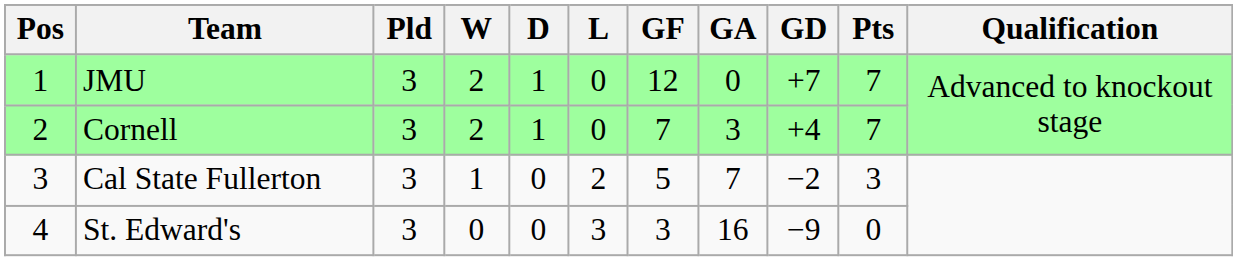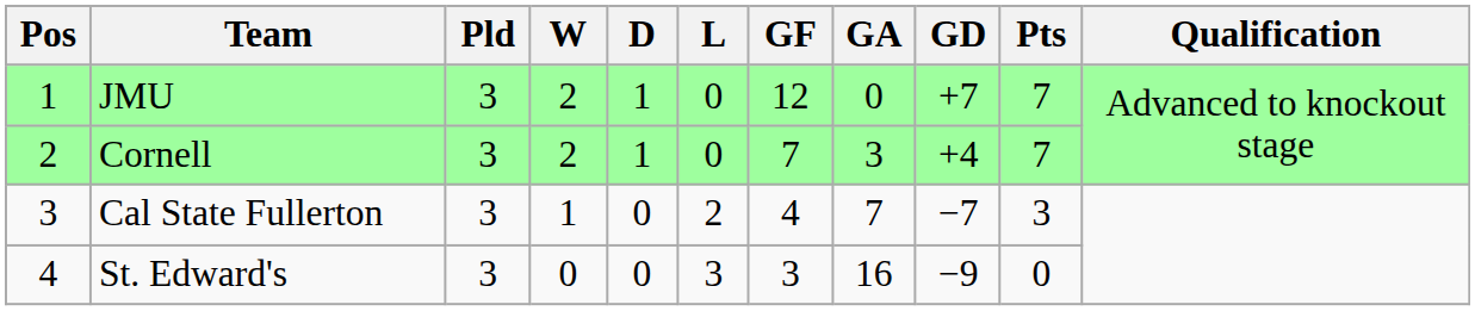 <table class="wikitable" style="text-align:center; margin: 1em auto">
 <tr>
 <th style="width:2em">Pos</th>
 <th style="width:13em">Team</th>
 <th style="width:2em">Pld</th>
 <th style="width:2em">W</th>
 <th style="width:2em">D</th>
 <th style="width:2em">L</th>
 <th style="width:2em">GF</th>
 <th style="width:2em">GA</th>
 <th style="width:2em">GD</th>
 <th style="width:2em">Pts</th>
 <th style="width:13em">Qualification</th>
 </tr>
 <tr bgcolor="#9eff9e">
 <td>1</td>
 <td style="text-align:left">JMU</td>
 <td>3</td>
 <td>2</td>
 <td>1</td>
 <td>0</td>
 <td>12</td>
 <td>0</td>
 <td>+7</td>
 <td>7</td>
 <td rowspan="2">Advanced to knockout stage</td>
 </tr>
 <tr bgcolor="#9eff9e">
 <td>2</td>
 <td style="text-align:left">Cornell</td>
 <td>3</td>
 <td>2</td>
 <td>1</td>
 <td>0</td>
 <td>7</td>
 <td>3</td>
 <td>+4</td>
 <td>7</td>
 </tr>
 <tr>
 <td>3</td>
 <td style="text-align:left">Cal State Fullerton</td>
 <td>3</td>
 <td>1</td>
 <td>0</td>
 <td>2</td>
-<td>5</td>
+<td>4</td>
 <td>7</td>
-<td>−2</td>
+<td>−7</td>
 <td>3</td>
 <td rowspan="2"></td>
 </tr>
 <tr>
 <td>4</td>
 <td style="text-align:left">St. Edward's</td>
 <td>3</td>
 <td>0</td>
 <td>0</td>
 <td>3</td>
 <td>3</td>
 <td>16</td>
 <td>−9</td>
 <td>0</td>
 </tr>
 </table>
